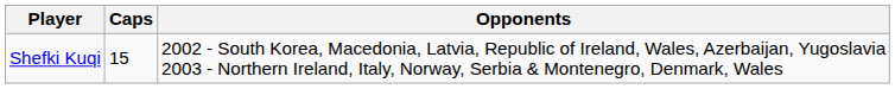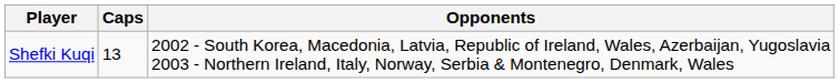 <table class="wikitable">
 <tr>
 <th>Player</th>
 <th>Caps</th>
 <th>Opponents</th>
 </tr>
 <tr>
 <td><a href='#'>Shefki Kuqi</a></td>
-<td>15</td>
+<td>13</td>
 <td>2002 - South Korea, Macedonia, Latvia, Republic of Ireland, Wales, Azerbaijan, Yugoslavia<br>2003 - Northern Ireland, Italy, Norway, Serbia & Montenegro, Denmark, Wales</td>
 </tr>
 </table>
